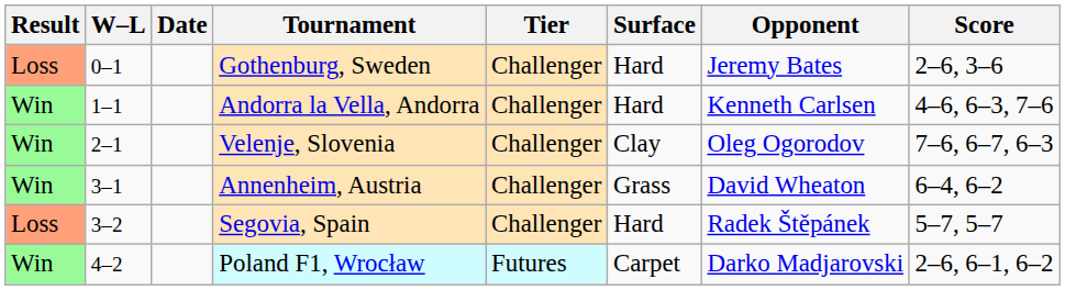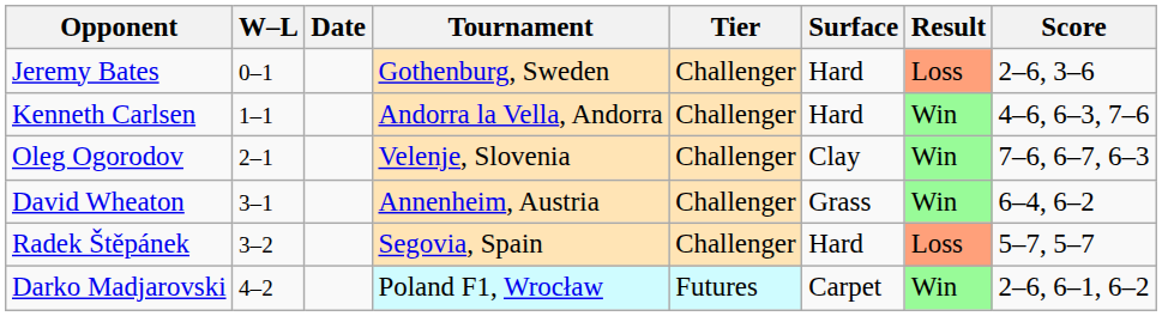 <table class="sortable wikitable">
 <tr>
-<th>Result</th>
+<th>Opponent</th>
 <th class="unsortable">W–L</th>
 <th>Date</th>
 <th>Tournament</th>
 <th>Tier</th>
 <th>Surface</th>
-<th>Opponent</th>
+<th>Result</th>
 <th class="unsortable">Score</th>
 </tr>
 <tr>
-<td style="background:#ffa07a;">Loss</td>
+<td> <a href='#'>Jeremy Bates</a></td>
 <td><small>0–1</small></td>
 <td></td>
 <td style="background:moccasin;"><a href='#'>Gothenburg</a>, Sweden</td>
 <td style="background:moccasin;">Challenger</td>
 <td>Hard</td>
-<td> <a href='#'>Jeremy Bates</a></td>
+<td style="background:#ffa07a;">Loss</td>
 <td>2–6, 3–6</td>
 </tr>
 <tr>
-<td style="background:#98fb98;">Win</td>
+<td> <a href='#'>Kenneth Carlsen</a></td>
 <td><small>1–1</small></td>
 <td></td>
 <td style="background:moccasin;"><a href='#'>Andorra la Vella</a>, Andorra</td>
 <td style="background:moccasin;">Challenger</td>
 <td>Hard</td>
-<td> <a href='#'>Kenneth Carlsen</a></td>
+<td style="background:#98fb98;">Win</td>
 <td>4–6, 6–3, 7–6</td>
 </tr>
 <tr>
-<td style="background:#98fb98;">Win</td>
+<td> <a href='#'>Oleg Ogorodov</a></td>
 <td><small>2–1</small></td>
 <td></td>
 <td style="background:moccasin;"><a href='#'>Velenje</a>, Slovenia</td>
 <td style="background:moccasin;">Challenger</td>
 <td>Clay</td>
-<td> <a href='#'>Oleg Ogorodov</a></td>
+<td style="background:#98fb98;">Win</td>
 <td>7–6, 6–7, 6–3</td>
 </tr>
 <tr>
-<td style="background:#98fb98;">Win</td>
+<td> <a href='#'>David Wheaton</a></td>
 <td><small>3–1</small></td>
 <td></td>
 <td style="background:moccasin;"><a href='#'>Annenheim</a>, Austria</td>
 <td style="background:moccasin;">Challenger</td>
 <td>Grass</td>
-<td> <a href='#'>David Wheaton</a></td>
+<td style="background:#98fb98;">Win</td>
 <td>6–4, 6–2</td>
 </tr>
 <tr>
-<td style="background:#ffa07a;">Loss</td>
+<td> <a href='#'>Radek Štěpánek</a></td>
 <td><small>3–2</small></td>
 <td></td>
 <td style="background:moccasin;"><a href='#'>Segovia</a>, Spain</td>
 <td style="background:moccasin;">Challenger</td>
 <td>Hard</td>
-<td> <a href='#'>Radek Štěpánek</a></td>
+<td style="background:#ffa07a;">Loss</td>
 <td>5–7, 5–7</td>
 </tr>
 <tr>
-<td style="background:#98fb98;">Win</td>
+<td> <a href='#'>Darko Madjarovski</a></td>
 <td><small>4–2</small></td>
 <td></td>
 <td style="background:#cffcff;">Poland F1, <a href='#'>Wrocław</a></td>
 <td style="background:#cffcff;">Futures</td>
 <td>Carpet</td>
-<td> <a href='#'>Darko Madjarovski</a></td>
+<td style="background:#98fb98;">Win</td>
 <td>2–6, 6–1, 6–2</td>
 </tr>
 </table>
